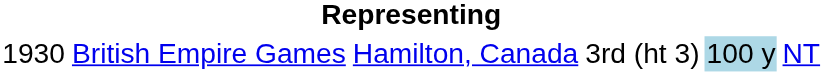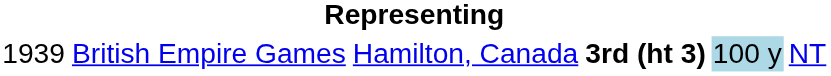 <table>
 <tr>
 <th colspan="6">Representing </th>
 </tr>
 <tr>
-<td>1930</td>
+<td>1939</td>
 <td><a href='#'>British Empire Games</a></td>
 <td><a href='#'>Hamilton, Canada</a></td>
-<td>3rd (ht 3)</td>
+<td><strong>3rd (ht 3)</strong></td>
 <td style="background: lightblue;">100 y</td>
 <td><a href='#'>NT</a></td>
 </tr>
 </table>
